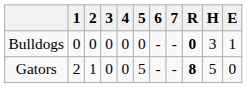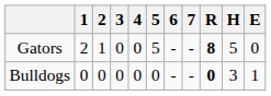 <table align = right border="2" cellpadding="4" cellspacing="0" style="margin: 1em 1em 1em 1em; background: #F9F9F9; border: 1px #aaa solid; border-collapse: collapse;">
 <tr align=center style="background: #F2F2F2;">
 <th></th>
 <th>1</th>
 <th>2</th>
 <th>3</th>
 <th>4</th>
 <th>5</th>
 <th>6</th>
 <th>7</th>
 <th>R</th>
 <th>H</th>
 <th>E</th>
 </tr>
 <tr align=center>
+<td>Gators</td>
+<td>2</td>
+<td>1</td>
+<td>0</td>
+<td>0</td>
+<td>5</td>
+<td>-</td>
+<td>-</td>
+<td><strong>8</strong></td>
+<td>5</td>
+<td>0</td>
+</tr>
+<tr align=center>
 <td>Bulldogs</td>
 <td>0</td>
 <td>0</td>
 <td>0</td>
 <td>0</td>
 <td>0</td>
 <td>-</td>
 <td>-</td>
 <td><strong>0</strong></td>
 <td>3</td>
 <td>1</td>
 </tr>
-<tr align=center>
-<td>Gators</td>
-<td>2</td>
-<td>1</td>
-<td>0</td>
-<td>0</td>
-<td>5</td>
-<td>-</td>
-<td>-</td>
-<td><strong>8</strong></td>
-<td>5</td>
-<td>0</td>
-</tr>
 </table>
